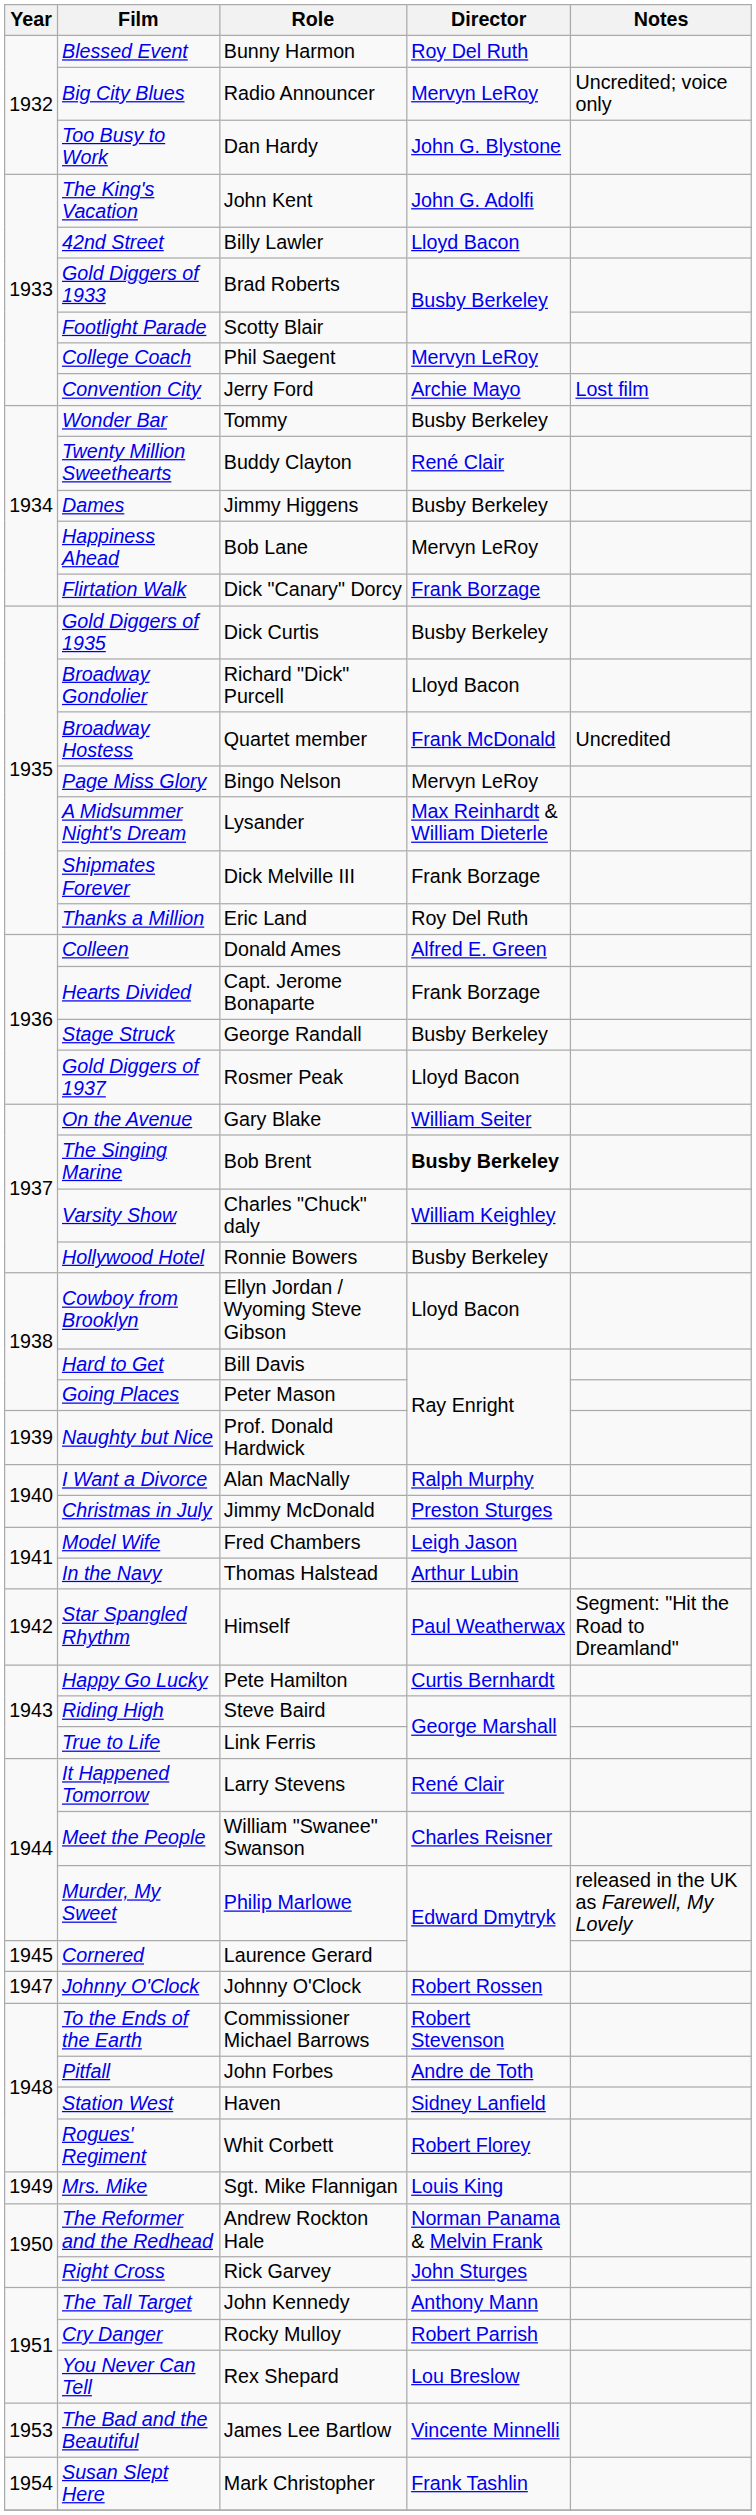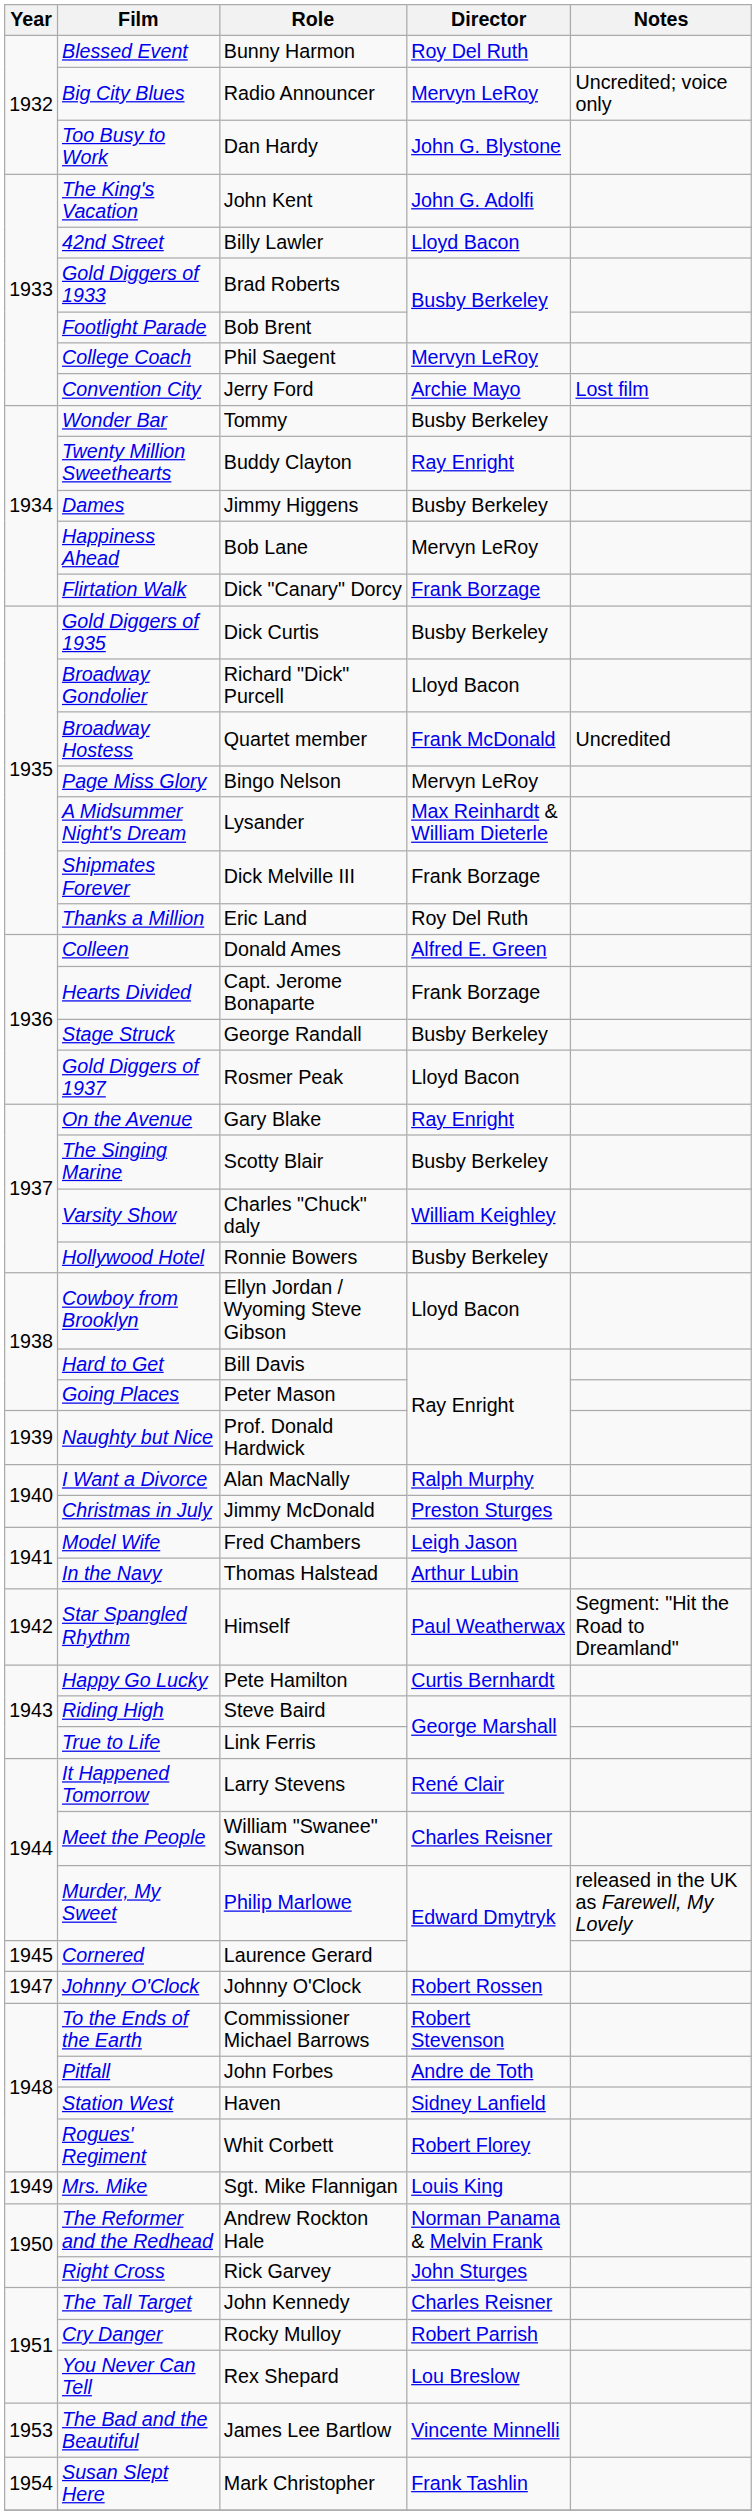 <table class="wikitable sortable">
 <tr>
 <th>Year</th>
 <th>Film</th>
 <th>Role</th>
 <th>Director</th>
 <th class="unsortable">Notes</th>
 </tr>
 <tr>
 <td rowspan="3">1932</td>
 <td><em><a href='#'>Blessed Event</a></em></td>
 <td>Bunny Harmon</td>
 <td><a href='#'>Roy Del Ruth</a></td>
 <td></td>
 </tr>
 <tr>
 <td><em><a href='#'>Big City Blues</a></em></td>
 <td>Radio Announcer</td>
 <td><a href='#'>Mervyn LeRoy</a></td>
 <td>Uncredited; voice only</td>
 </tr>
 <tr>
 <td><em><a href='#'>Too Busy to Work</a></em></td>
 <td>Dan Hardy</td>
 <td><a href='#'>John G. Blystone</a></td>
 <td></td>
 </tr>
 <tr>
 <td rowspan="6">1933</td>
 <td><em><a href='#'>The King's Vacation</a></em></td>
 <td>John Kent</td>
 <td><a href='#'>John G. Adolfi</a></td>
 <td></td>
 </tr>
 <tr>
 <td><em><a href='#'>42nd Street</a></em></td>
 <td>Billy Lawler</td>
 <td><a href='#'>Lloyd Bacon</a></td>
 <td></td>
 </tr>
 <tr>
 <td><em><a href='#'>Gold Diggers of 1933</a></em></td>
 <td>Brad Roberts</td>
 <td rowspan="2"><a href='#'>Busby Berkeley</a></td>
 <td></td>
 </tr>
 <tr>
 <td><em><a href='#'>Footlight Parade</a></em></td>
-<td>Scotty Blair</td>
+<td>Bob Brent</td>
 <td></td>
 </tr>
 <tr>
 <td><em><a href='#'>College Coach</a></em></td>
 <td>Phil Saegent</td>
 <td><a href='#'>Mervyn LeRoy</a></td>
 <td></td>
 </tr>
 <tr>
 <td><em><a href='#'>Convention City</a></em></td>
 <td>Jerry Ford</td>
 <td><a href='#'>Archie Mayo</a></td>
 <td><a href='#'>Lost film</a></td>
 </tr>
 <tr>
 <td rowspan="5">1934</td>
 <td><em><a href='#'>Wonder Bar</a></em></td>
 <td>Tommy</td>
 <td>Busby Berkeley</td>
 <td></td>
 </tr>
 <tr>
 <td><em><a href='#'>Twenty Million Sweethearts</a></em></td>
 <td>Buddy Clayton</td>
-<td><a href='#'>René Clair</a></td>
+<td><a href='#'>Ray Enright</a></td>
 <td></td>
 </tr>
 <tr>
 <td><em><a href='#'>Dames</a></em></td>
 <td>Jimmy Higgens</td>
 <td>Busby Berkeley</td>
 <td></td>
 </tr>
 <tr>
 <td><em><a href='#'>Happiness Ahead</a></em></td>
 <td>Bob Lane</td>
 <td>Mervyn LeRoy</td>
 <td></td>
 </tr>
 <tr>
 <td><em><a href='#'>Flirtation Walk</a></em></td>
 <td>Dick "Canary" Dorcy</td>
 <td><a href='#'>Frank Borzage</a></td>
 <td></td>
 </tr>
 <tr>
 <td rowspan="7">1935</td>
 <td><em><a href='#'>Gold Diggers of 1935</a></em></td>
 <td>Dick Curtis</td>
 <td>Busby Berkeley</td>
 <td></td>
 </tr>
 <tr>
 <td><em><a href='#'>Broadway Gondolier</a></em></td>
 <td>Richard "Dick" Purcell</td>
 <td>Lloyd Bacon</td>
 <td></td>
 </tr>
 <tr>
 <td><em><a href='#'>Broadway Hostess</a></em></td>
 <td>Quartet member</td>
 <td><a href='#'>Frank McDonald</a></td>
 <td>Uncredited</td>
 </tr>
 <tr>
 <td><em><a href='#'>Page Miss Glory</a></em></td>
 <td>Bingo Nelson</td>
 <td>Mervyn LeRoy</td>
 <td></td>
 </tr>
 <tr>
 <td><em><a href='#'>A Midsummer Night's Dream</a></em></td>
 <td>Lysander</td>
 <td><a href='#'>Max Reinhardt</a> & <a href='#'>William Dieterle</a></td>
 <td></td>
 </tr>
 <tr>
 <td><em><a href='#'>Shipmates Forever</a></em></td>
 <td>Dick Melville III</td>
 <td>Frank Borzage</td>
 <td></td>
 </tr>
 <tr>
 <td><em><a href='#'>Thanks a Million</a></em></td>
 <td>Eric Land</td>
 <td>Roy Del Ruth</td>
 <td></td>
 </tr>
 <tr>
 <td rowspan="4">1936</td>
 <td><em><a href='#'>Colleen</a></em></td>
 <td>Donald Ames</td>
 <td><a href='#'>Alfred E. Green</a></td>
 <td></td>
 </tr>
 <tr>
 <td><em><a href='#'>Hearts Divided</a></em></td>
 <td>Capt. Jerome Bonaparte</td>
 <td>Frank Borzage</td>
 <td></td>
 </tr>
 <tr>
 <td><em><a href='#'>Stage Struck</a></em></td>
 <td>George Randall</td>
 <td>Busby Berkeley</td>
 <td></td>
 </tr>
 <tr>
 <td><em><a href='#'>Gold Diggers of 1937</a></em></td>
 <td>Rosmer Peak</td>
 <td>Lloyd Bacon</td>
 <td></td>
 </tr>
 <tr>
 <td rowspan="4">1937</td>
 <td><em><a href='#'>On the Avenue</a></em></td>
 <td>Gary Blake</td>
-<td><a href='#'>William Seiter</a></td>
+<td><a href='#'>Ray Enright</a></td>
 <td></td>
 </tr>
 <tr>
 <td><em><a href='#'>The Singing Marine</a></em></td>
-<td>Bob Brent</td>
-<td><strong>Busby Berkeley</strong></td>
+<td>Scotty Blair</td>
+<td>Busby Berkeley</td>
 <td></td>
 </tr>
 <tr>
 <td><em><a href='#'>Varsity Show</a></em></td>
 <td>Charles "Chuck" daly</td>
 <td><a href='#'>William Keighley</a></td>
 <td></td>
 </tr>
 <tr>
 <td><em><a href='#'>Hollywood Hotel</a></em></td>
 <td>Ronnie Bowers</td>
 <td>Busby Berkeley</td>
 <td></td>
 </tr>
 <tr>
 <td rowspan="3">1938</td>
 <td><em><a href='#'>Cowboy from Brooklyn</a></em></td>
 <td>Ellyn Jordan / Wyoming Steve Gibson</td>
 <td>Lloyd Bacon</td>
 <td></td>
 </tr>
 <tr>
 <td><em><a href='#'>Hard to Get</a></em></td>
 <td>Bill Davis</td>
 <td rowspan="3">Ray Enright</td>
 <td></td>
 </tr>
 <tr>
 <td><em><a href='#'>Going Places</a></em></td>
 <td>Peter Mason</td>
 <td></td>
 </tr>
 <tr>
 <td>1939</td>
 <td><em><a href='#'>Naughty but Nice</a></em></td>
 <td>Prof. Donald Hardwick</td>
 <td></td>
 </tr>
 <tr>
 <td rowspan="2">1940</td>
 <td><em><a href='#'>I Want a Divorce</a></em></td>
 <td>Alan MacNally</td>
 <td><a href='#'>Ralph Murphy</a></td>
 <td></td>
 </tr>
 <tr>
 <td><em><a href='#'>Christmas in July</a></em></td>
 <td>Jimmy McDonald</td>
 <td><a href='#'>Preston Sturges</a></td>
 <td></td>
 </tr>
 <tr>
 <td rowspan="2">1941</td>
 <td><em><a href='#'>Model Wife</a></em></td>
 <td>Fred Chambers</td>
 <td><a href='#'>Leigh Jason</a></td>
 <td></td>
 </tr>
 <tr>
 <td><em><a href='#'>In the Navy</a></em></td>
 <td>Thomas Halstead</td>
 <td><a href='#'>Arthur Lubin</a></td>
 <td></td>
 </tr>
 <tr>
 <td>1942</td>
 <td><em><a href='#'>Star Spangled Rhythm</a></em></td>
 <td>Himself</td>
 <td><a href='#'>Paul Weatherwax</a></td>
 <td>Segment: "Hit the Road to Dreamland"</td>
 </tr>
 <tr>
 <td rowspan="3">1943</td>
 <td><em><a href='#'>Happy Go Lucky</a></em></td>
 <td>Pete Hamilton</td>
 <td><a href='#'>Curtis Bernhardt</a></td>
 <td></td>
 </tr>
 <tr>
 <td><em><a href='#'>Riding High</a></em></td>
 <td>Steve Baird</td>
 <td rowspan="2"><a href='#'>George Marshall</a></td>
 <td></td>
 </tr>
 <tr>
 <td><em><a href='#'>True to Life</a></em></td>
 <td>Link Ferris</td>
 <td></td>
 </tr>
 <tr>
 <td rowspan="3">1944</td>
 <td><em><a href='#'>It Happened Tomorrow</a></em></td>
 <td>Larry Stevens</td>
 <td><a href='#'>René Clair</a></td>
 <td></td>
 </tr>
 <tr>
 <td><em><a href='#'>Meet the People</a></em></td>
 <td>William "Swanee" Swanson</td>
 <td><a href='#'>Charles Reisner</a></td>
 <td></td>
 </tr>
 <tr>
 <td><em><a href='#'>Murder, My Sweet</a></em></td>
 <td><a href='#'>Philip Marlowe</a></td>
 <td rowspan="2"><a href='#'>Edward Dmytryk</a></td>
 <td>released in the UK as <em>Farewell, My Lovely</em></td>
 </tr>
 <tr>
 <td>1945</td>
 <td><em><a href='#'>Cornered</a></em></td>
 <td>Laurence Gerard</td>
 <td></td>
 </tr>
 <tr>
 <td>1947</td>
 <td><em><a href='#'>Johnny O'Clock</a></em></td>
 <td>Johnny O'Clock</td>
 <td><a href='#'>Robert Rossen</a></td>
 <td></td>
 </tr>
 <tr>
 <td rowspan="4">1948</td>
 <td><em><a href='#'>To the Ends of the Earth</a></em></td>
 <td>Commissioner Michael Barrows</td>
 <td><a href='#'>Robert Stevenson</a></td>
 <td></td>
 </tr>
 <tr>
 <td><em><a href='#'>Pitfall</a></em></td>
 <td>John Forbes</td>
 <td><a href='#'>Andre de Toth</a></td>
 <td></td>
 </tr>
 <tr>
 <td><em><a href='#'>Station West</a></em></td>
 <td>Haven</td>
 <td><a href='#'>Sidney Lanfield</a></td>
 <td></td>
 </tr>
 <tr>
 <td><em><a href='#'>Rogues' Regiment</a></em></td>
 <td>Whit Corbett</td>
 <td><a href='#'>Robert Florey</a></td>
 <td></td>
 </tr>
 <tr>
 <td>1949</td>
 <td><em><a href='#'>Mrs. Mike</a></em></td>
 <td>Sgt. Mike Flannigan</td>
 <td><a href='#'>Louis King</a></td>
 <td></td>
 </tr>
 <tr>
 <td rowspan="2">1950</td>
 <td><em><a href='#'>The Reformer and the Redhead</a></em></td>
 <td>Andrew Rockton Hale</td>
 <td><a href='#'>Norman Panama</a> & <a href='#'>Melvin Frank</a></td>
 <td></td>
 </tr>
 <tr>
 <td><em><a href='#'>Right Cross</a></em></td>
 <td>Rick Garvey</td>
 <td><a href='#'>John Sturges</a></td>
 <td></td>
 </tr>
 <tr>
 <td rowspan="3">1951</td>
 <td><em><a href='#'>The Tall Target</a></em></td>
 <td>John Kennedy</td>
-<td><a href='#'>Anthony Mann</a></td>
+<td><a href='#'>Charles Reisner</a></td>
 <td></td>
 </tr>
 <tr>
 <td><em><a href='#'>Cry Danger</a></em></td>
 <td>Rocky Mulloy</td>
 <td><a href='#'>Robert Parrish</a></td>
 <td></td>
 </tr>
 <tr>
 <td><em><a href='#'>You Never Can Tell</a></em></td>
 <td>Rex Shepard</td>
 <td><a href='#'>Lou Breslow</a></td>
 <td></td>
 </tr>
 <tr>
 <td>1953</td>
 <td><em><a href='#'>The Bad and the Beautiful</a></em></td>
 <td>James Lee Bartlow</td>
 <td><a href='#'>Vincente Minnelli</a></td>
 <td></td>
 </tr>
 <tr>
 <td>1954</td>
 <td><em><a href='#'>Susan Slept Here</a></em></td>
 <td>Mark Christopher</td>
 <td><a href='#'>Frank Tashlin</a></td>
 <td></td>
 </tr>
 <tr>
 </tr>
 </table>
